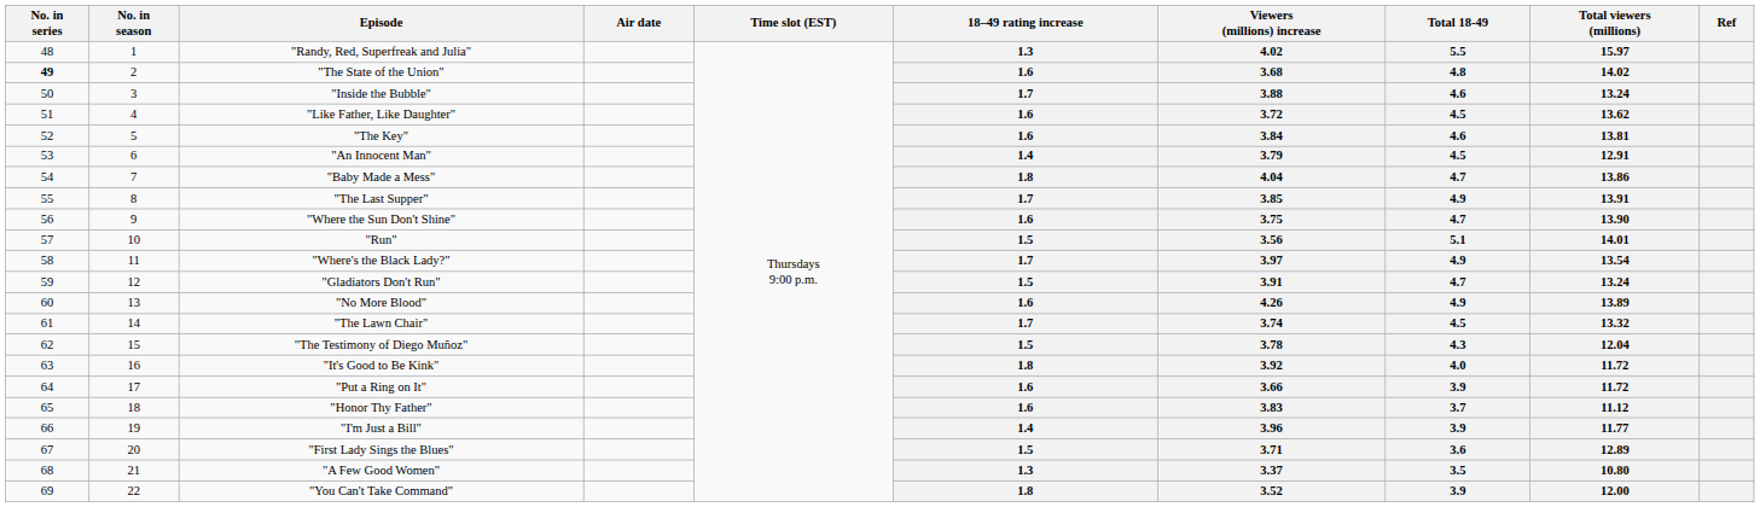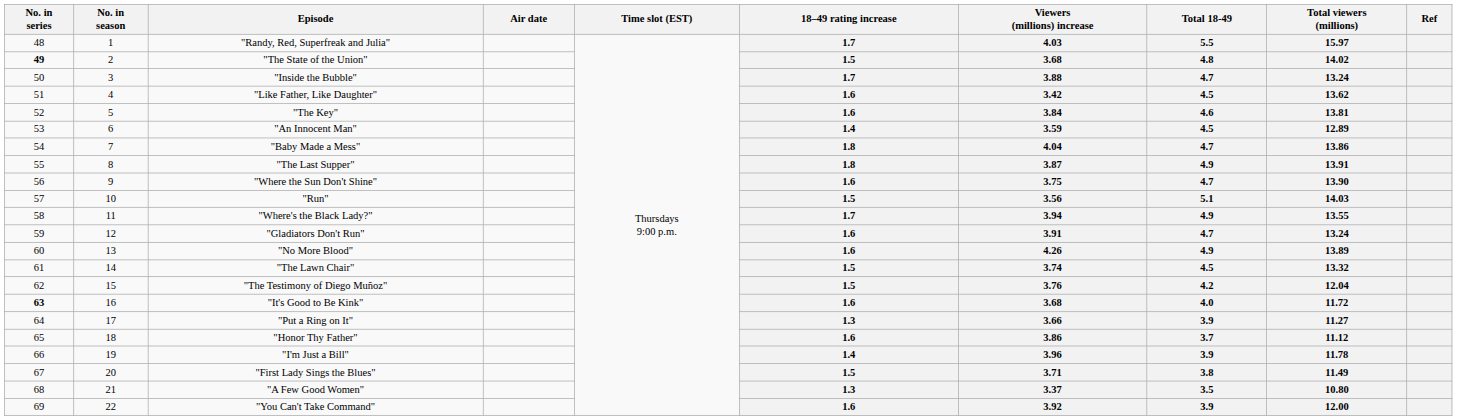 <table class="wikitable" style="font-size:90%; text-align:center; width: 100%; margin-left: auto; margin-right: auto;">
 <tr>
 <th>No. in<br>series</th>
 <th>No. in<br>season</th>
 <th>Episode</th>
 <th>Air date</th>
 <th>Time slot (EST)</th>
 <th>18–49 rating increase</th>
 <th>Viewers<br>(millions) increase</th>
 <th>Total 18-49</th>
 <th>Total viewers<br>(millions)</th>
 <th>Ref</th>
 </tr>
 <tr>
 <td style="text-align:center">48</td>
 <td style="text-align:center">1</td>
 <td>"Randy, Red, Superfreak and Julia"</td>
 <td></td>
 <td style="text-align:center" rowspan=22>Thursdays<br>9:00 p.m.</td>
-<th style="text-align:center">1.3</th>
-<th style="text-align:center">4.02</th>
+<th style="text-align:center">1.7</th>
+<th style="text-align:center">4.03</th>
 <th style="text-align:center">5.5</th>
 <th style="text-align:center">15.97</th>
 <th style="text-align:center"></th>
 </tr>
 <tr>
 <td style="text-align:center"><strong>49</strong></td>
 <td style="text-align:center">2</td>
 <td>"The State of the Union"</td>
 <td></td>
-<th style="text-align:center">1.6</th>
+<th style="text-align:center">1.5</th>
 <th style="text-align:center">3.68</th>
 <th style="text-align:center">4.8</th>
 <th style="text-align:center">14.02</th>
 <th style="text-align:center"></th>
 </tr>
 <tr>
 <td style="text-align:center">50</td>
 <td style="text-align:center">3</td>
 <td>"Inside the Bubble"</td>
 <td></td>
 <th style="text-align:center">1.7</th>
 <th style="text-align:center">3.88</th>
-<th style="text-align:center">4.6</th>
+<th style="text-align:center">4.7</th>
 <th style="text-align:center">13.24</th>
 <th style="text-align:center"></th>
 </tr>
 <tr>
 <td style="text-align:center">51</td>
 <td style="text-align:center">4</td>
 <td>"Like Father, Like Daughter"</td>
 <td></td>
 <th style="text-align:center">1.6</th>
-<th style="text-align:center">3.72</th>
+<th style="text-align:center">3.42</th>
 <th style="text-align:center">4.5</th>
 <th style="text-align:center">13.62</th>
 <th style="text-align:center"></th>
 </tr>
 <tr>
 <td style="text-align:center">52</td>
 <td style="text-align:center">5</td>
 <td>"The Key"</td>
 <td></td>
 <th style="text-align:center">1.6</th>
 <th style="text-align:center">3.84</th>
 <th style="text-align:center">4.6</th>
 <th style="text-align:center">13.81</th>
 <th style="text-align:center"></th>
 </tr>
 <tr>
 <td style="text-align:center">53</td>
 <td style="text-align:center">6</td>
 <td>"An Innocent Man"</td>
 <td></td>
 <th style="text-align:center">1.4</th>
-<th style="text-align:center">3.79</th>
+<th style="text-align:center">3.59</th>
 <th style="text-align:center">4.5</th>
-<th style="text-align:center">12.91</th>
+<th style="text-align:center">12.89</th>
 <th style="text-align:center"></th>
 </tr>
 <tr>
 <td style="text-align:center">54</td>
 <td style="text-align:center">7</td>
 <td>"Baby Made a Mess"</td>
 <td></td>
 <th style="text-align:center">1.8</th>
 <th style="text-align:center">4.04</th>
 <th style="text-align:center">4.7</th>
 <th style="text-align:center">13.86</th>
 <th style="text-align:center"></th>
 </tr>
 <tr>
 <td style="text-align:center">55</td>
 <td style="text-align:center">8</td>
 <td>"The Last Supper"</td>
 <td></td>
-<th style="text-align:center">1.7</th>
-<th style="text-align:center">3.85</th>
+<th style="text-align:center">1.8</th>
+<th style="text-align:center">3.87</th>
 <th style="text-align:center">4.9</th>
 <th style="text-align:center">13.91</th>
 <th style="text-align:center"></th>
 </tr>
 <tr>
 <td style="text-align:center">56</td>
 <td style="text-align:center">9</td>
 <td>"Where the Sun Don't Shine"</td>
 <td></td>
 <th style="text-align:center">1.6</th>
 <th style="text-align:center">3.75</th>
 <th style="text-align:center">4.7</th>
 <th style="text-align:center">13.90</th>
 <th style="text-align:center"></th>
 </tr>
 <tr>
 <td style="text-align:center">57</td>
 <td style="text-align:center">10</td>
 <td>"Run"</td>
 <td></td>
 <th style="text-align:center">1.5</th>
 <th style="text-align:center">3.56</th>
 <th style="text-align:center">5.1</th>
-<th style="text-align:center">14.01</th>
+<th style="text-align:center">14.03</th>
 <th style="text-align:center"></th>
 </tr>
 <tr>
 <td style="text-align:center">58</td>
 <td style="text-align:center">11</td>
 <td>"Where's the Black Lady?"</td>
 <td></td>
 <th style="text-align:center">1.7</th>
-<th style="text-align:center">3.97</th>
+<th style="text-align:center">3.94</th>
 <th style="text-align:center">4.9</th>
-<th style="text-align:center">13.54</th>
+<th style="text-align:center">13.55</th>
 <th style="text-align:center"></th>
 </tr>
 <tr>
 <td style="text-align:center">59</td>
 <td style="text-align:center">12</td>
 <td>"Gladiators Don't Run"</td>
 <td></td>
-<th style="text-align:center">1.5</th>
+<th style="text-align:center">1.6</th>
 <th style="text-align:center">3.91</th>
 <th style="text-align:center">4.7</th>
 <th style="text-align:center">13.24</th>
 <th style="text-align:center"></th>
 </tr>
 <tr>
 <td style="text-align:center">60</td>
 <td style="text-align:center">13</td>
 <td>"No More Blood"</td>
 <td></td>
 <th style="text-align:center">1.6</th>
 <th style="text-align:center">4.26</th>
 <th style="text-align:center">4.9</th>
 <th style="text-align:center">13.89</th>
 <th style="text-align:center"></th>
 </tr>
 <tr>
 <td style="text-align:center">61</td>
 <td style="text-align:center">14</td>
 <td>"The Lawn Chair"</td>
 <td></td>
-<th style="text-align:center">1.7</th>
+<th style="text-align:center">1.5</th>
 <th style="text-align:center">3.74</th>
 <th style="text-align:center">4.5</th>
 <th style="text-align:center">13.32</th>
 <th style="text-align:center"></th>
 </tr>
 <tr>
 <td style="text-align:center">62</td>
 <td style="text-align:center">15</td>
 <td>"The Testimony of Diego Muñoz"</td>
 <td></td>
 <th style="text-align:center">1.5</th>
-<th style="text-align:center">3.78</th>
-<th style="text-align:center">4.3</th>
+<th style="text-align:center">3.76</th>
+<th style="text-align:center">4.2</th>
 <th style="text-align:center">12.04</th>
 <th style="text-align:center"></th>
 </tr>
 <tr>
-<td style="text-align:center">63</td>
+<td style="text-align:center"><strong>63</strong></td>
 <td style="text-align:center">16</td>
 <td>"It's Good to Be Kink"</td>
 <td></td>
-<th style="text-align:center">1.8</th>
-<th style="text-align:center">3.92</th>
+<th style="text-align:center">1.6</th>
+<th style="text-align:center">3.68</th>
 <th style="text-align:center">4.0</th>
 <th style="text-align:center">11.72</th>
 <th style="text-align:center"></th>
 </tr>
 <tr>
 <td style="text-align:center">64</td>
 <td style="text-align:center">17</td>
 <td>"Put a Ring on It"</td>
 <td></td>
-<th style="text-align:center">1.6</th>
+<th style="text-align:center">1.3</th>
 <th style="text-align:center">3.66</th>
 <th style="text-align:center">3.9</th>
-<th style="text-align:center">11.72</th>
+<th style="text-align:center">11.27</th>
 <th style="text-align:center"></th>
 </tr>
 <tr>
 <td style="text-align:center">65</td>
 <td style="text-align:center">18</td>
 <td>"Honor Thy Father"</td>
 <td></td>
 <th style="text-align:center">1.6</th>
-<th style="text-align:center">3.83</th>
+<th style="text-align:center">3.86</th>
 <th style="text-align:center">3.7</th>
 <th style="text-align:center">11.12</th>
 <th style="text-align:center"></th>
 </tr>
 <tr>
 <td style="text-align:center">66</td>
 <td style="text-align:center">19</td>
 <td>"I'm Just a Bill"</td>
 <td></td>
 <th style="text-align:center">1.4</th>
 <th style="text-align:center">3.96</th>
 <th style="text-align:center">3.9</th>
-<th style="text-align:center">11.77</th>
+<th style="text-align:center">11.78</th>
 <th style="text-align:center"></th>
 </tr>
 <tr>
 <td style="text-align:center">67</td>
 <td style="text-align:center">20</td>
 <td>"First Lady Sings the Blues"</td>
 <td></td>
 <th style="text-align:center">1.5</th>
 <th style="text-align:center">3.71</th>
-<th style="text-align:center">3.6</th>
-<th style="text-align:center">12.89</th>
+<th style="text-align:center">3.8</th>
+<th style="text-align:center">11.49</th>
 <th style="text-align:center"></th>
 </tr>
 <tr>
 <td style="text-align:center">68</td>
 <td style="text-align:center">21</td>
 <td>"A Few Good Women"</td>
 <td></td>
 <th style="text-align:center">1.3</th>
 <th style="text-align:center">3.37</th>
 <th style="text-align:center">3.5</th>
 <th style="text-align:center">10.80</th>
 <th style="text-align:center"></th>
 </tr>
 <tr>
 <td style="text-align:center">69</td>
 <td style="text-align:center">22</td>
 <td>"You Can't Take Command"</td>
 <td></td>
-<th style="text-align:center">1.8</th>
-<th style="text-align:center">3.52</th>
+<th style="text-align:center">1.6</th>
+<th style="text-align:center">3.92</th>
 <th style="text-align:center">3.9</th>
 <th style="text-align:center">12.00</th>
 <th style="text-align:center"></th>
 </tr>
 </table>
